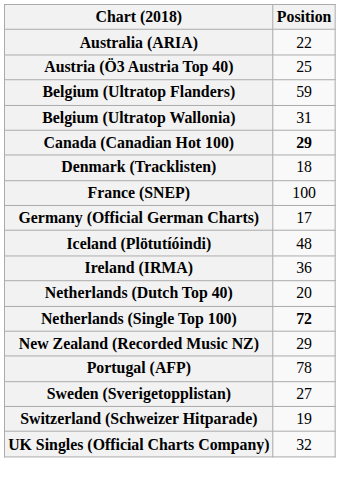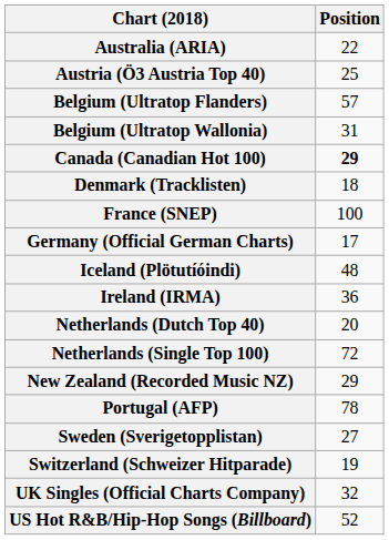 <table class="wikitable sortable plainrowheaders" style="text-align:center">
 <tr>
 <th scope="col">Chart (2018)</th>
 <th scope="col">Position</th>
 </tr>
 <tr>
 <th scope="row">Australia (ARIA)</th>
 <td>22</td>
 </tr>
 <tr>
 <th scope="row">Austria (Ö3 Austria Top 40)</th>
 <td>25</td>
 </tr>
 <tr>
 <th scope="row">Belgium (Ultratop Flanders)</th>
-<td>59</td>
+<td>57</td>
 </tr>
 <tr>
 <th scope="row">Belgium (Ultratop Wallonia)</th>
 <td>31</td>
 </tr>
 <tr>
 <th scope="row">Canada (Canadian Hot 100)</th>
 <td><strong>29</strong></td>
 </tr>
 <tr>
 <th scope="row">Denmark (Tracklisten)</th>
 <td>18</td>
 </tr>
 <tr>
 <th scope="row">France (SNEP)</th>
 <td>100</td>
 </tr>
 <tr>
 <th scope="row">Germany (Official German Charts)</th>
 <td>17</td>
 </tr>
 <tr>
 <th scope="row">Iceland (Plötutíóindi)</th>
 <td>48</td>
 </tr>
 <tr>
 <th scope="row">Ireland (IRMA)</th>
 <td>36</td>
 </tr>
 <tr>
 <th scope="row">Netherlands (Dutch Top 40)</th>
 <td>20</td>
 </tr>
 <tr>
 <th scope="row">Netherlands (Single Top 100)</th>
-<td><strong>72</strong></td>
+<td>72</td>
 </tr>
 <tr>
 <th scope="row">New Zealand (Recorded Music NZ)</th>
 <td>29</td>
 </tr>
 <tr>
 <th scope="row">Portugal (AFP)</th>
 <td>78</td>
 </tr>
 <tr>
 <th scope="row">Sweden (Sverigetopplistan)</th>
 <td>27</td>
 </tr>
 <tr>
 <th scope="row">Switzerland (Schweizer Hitparade)</th>
 <td>19</td>
 </tr>
 <tr>
 <th scope="row">UK Singles (Official Charts Company)</th>
 <td>32</td>
 </tr>
+<tr>
+<th scope="row">US Hot R&B/Hip-Hop Songs (<em>Billboard</em>)</th>
+<td>52</td>
+</tr>
 </table>
